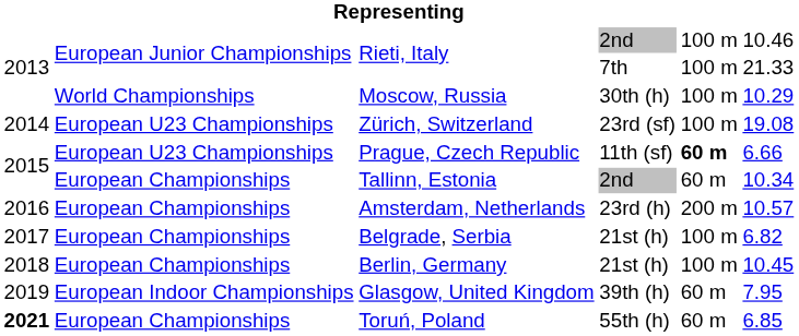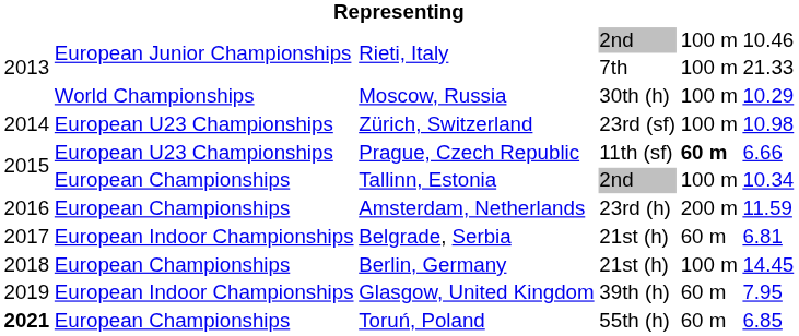 <table>
 <tr>
 <th colspan="6">Representing </th>
 </tr>
 <tr>
 <td rowspan=3>2013</td>
 <td rowspan=2><a href='#'>European Junior Championships</a></td>
 <td rowspan=2><a href='#'>Rieti, Italy</a></td>
 <td bgcolor=silver>2nd</td>
 <td>100 m</td>
 <td>10.46</td>
 </tr>
 <tr>
 <td>7th</td>
 <td>100 m</td>
 <td>21.33</td>
 </tr>
 <tr>
 <td><a href='#'>World Championships</a></td>
 <td><a href='#'>Moscow, Russia</a></td>
 <td>30th (h)</td>
 <td>100 m</td>
 <td><a href='#'>10.29</a></td>
 </tr>
 <tr>
 <td>2014</td>
 <td><a href='#'>European U23 Championships</a></td>
 <td><a href='#'>Zürich, Switzerland</a></td>
 <td>23rd (sf)</td>
 <td>100 m</td>
-<td><a href='#'>19.08</a></td>
+<td><a href='#'>10.98</a></td>
 </tr>
 <tr>
 <td rowspan=2>2015</td>
 <td><a href='#'>European U23 Championships</a></td>
 <td><a href='#'>Prague, Czech Republic</a></td>
 <td>11th (sf)</td>
 <td><strong>60 m</strong></td>
 <td><a href='#'>6.66</a></td>
 </tr>
 <tr>
 <td><a href='#'>European Championships</a></td>
 <td><a href='#'>Tallinn, Estonia</a></td>
 <td bgcolor=silver>2nd</td>
-<td>60 m</td>
+<td>100 m</td>
 <td><a href='#'>10.34</a></td>
 </tr>
 <tr>
 <td>2016</td>
 <td><a href='#'>European Championships</a></td>
 <td><a href='#'>Amsterdam, Netherlands</a></td>
 <td>23rd (h)</td>
 <td>200 m</td>
-<td><a href='#'>10.57</a></td>
+<td><a href='#'>11.59</a></td>
 </tr>
 <tr>
 <td>2017</td>
-<td><a href='#'>European Championships</a></td>
+<td><a href='#'>European Indoor Championships</a></td>
 <td><a href='#'>Belgrade</a>, <a href='#'>Serbia</a></td>
 <td>21st (h)</td>
-<td>100 m</td>
-<td><a href='#'>6.82</a></td>
+<td>60 m</td>
+<td><a href='#'>6.81</a></td>
 </tr>
 <tr>
 <td>2018</td>
 <td><a href='#'>European Championships</a></td>
 <td><a href='#'>Berlin, Germany</a></td>
 <td>21st (h)</td>
 <td>100 m</td>
-<td><a href='#'>10.45</a></td>
+<td><a href='#'>14.45</a></td>
 </tr>
 <tr>
 <td>2019</td>
 <td><a href='#'>European Indoor Championships</a></td>
 <td><a href='#'>Glasgow, United Kingdom</a></td>
 <td>39th (h)</td>
 <td>60 m</td>
 <td><a href='#'>7.95</a></td>
 </tr>
 <tr>
 <td><strong>2021</strong></td>
 <td><a href='#'>European Championships</a></td>
 <td><a href='#'>Toruń, Poland</a></td>
 <td>55th (h)</td>
 <td>60 m</td>
 <td><a href='#'>6.85</a></td>
 </tr>
 </table>
